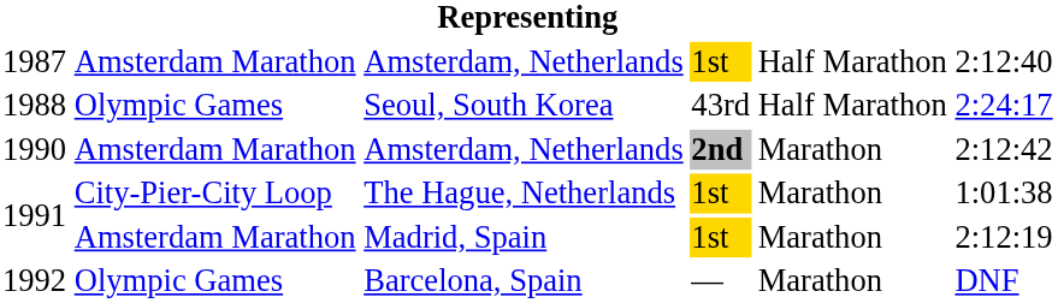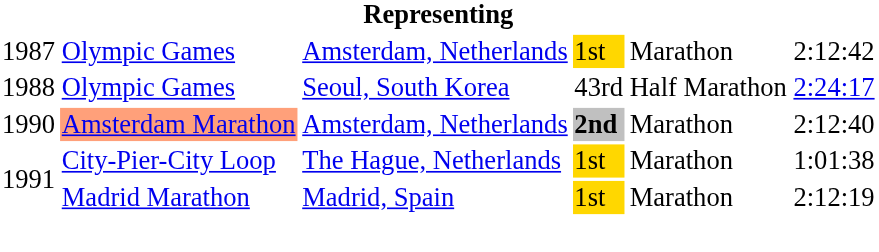 <table>
 <tr>
 <th colspan="6">Representing </th>
 </tr>
 <tr>
 <td>1987</td>
-<td><a href='#'>Amsterdam Marathon</a></td>
+<td><a href='#'>Olympic Games</a></td>
 <td><a href='#'>Amsterdam, Netherlands</a></td>
 <td bgcolor="gold">1st</td>
-<td>Half Marathon</td>
-<td>2:12:40</td>
+<td>Marathon</td>
+<td>2:12:42</td>
 </tr>
 <tr>
 <td>1988</td>
 <td><a href='#'>Olympic Games</a></td>
 <td><a href='#'>Seoul, South Korea</a></td>
 <td>43rd</td>
 <td>Half Marathon</td>
 <td><a href='#'>2:24:17</a></td>
 </tr>
 <tr>
 <td>1990</td>
-<td><a href='#'>Amsterdam Marathon</a></td>
+<td style="background: lightsalmon;"><a href='#'>Amsterdam Marathon</a></td>
 <td><a href='#'>Amsterdam, Netherlands</a></td>
 <td bgcolor="silver"><strong>2nd</strong></td>
 <td>Marathon</td>
-<td>2:12:42</td>
+<td>2:12:40</td>
 </tr>
 <tr>
 <td rowspan=2>1991</td>
 <td><a href='#'>City-Pier-City Loop</a></td>
 <td><a href='#'>The Hague, Netherlands</a></td>
 <td bgcolor="gold">1st</td>
 <td>Marathon</td>
 <td>1:01:38</td>
 </tr>
 <tr>
-<td><a href='#'>Amsterdam Marathon</a></td>
+<td><a href='#'>Madrid Marathon</a></td>
 <td><a href='#'>Madrid, Spain</a></td>
 <td bgcolor="gold">1st</td>
 <td>Marathon</td>
 <td>2:12:19</td>
 </tr>
-<tr>
-<td>1992</td>
-<td><a href='#'>Olympic Games</a></td>
-<td><a href='#'>Barcelona, Spain</a></td>
-<td>—</td>
-<td>Marathon</td>
-<td><a href='#'>DNF</a></td>
-</tr>
 </table>
